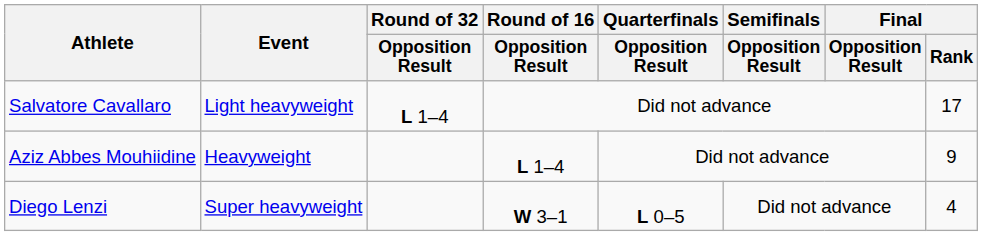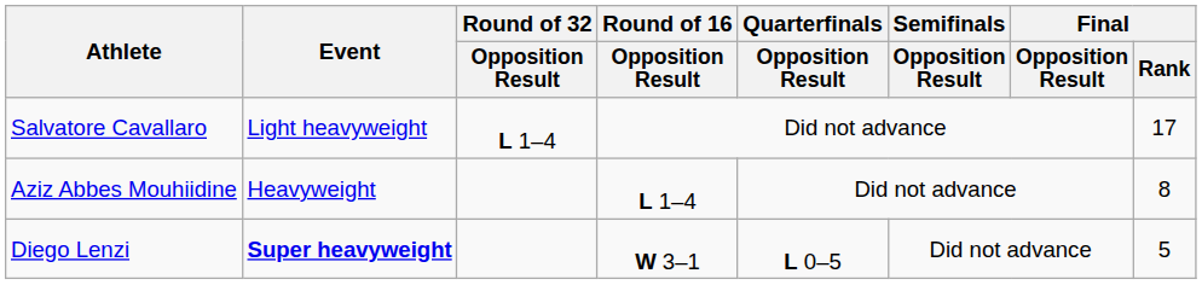 <table class="wikitable" style="font-size:90%">
 <tr>
 <th rowspan="2">Athlete</th>
 <th rowspan="2">Event</th>
 <th>Round of 32</th>
 <th>Round of 16</th>
 <th>Quarterfinals</th>
 <th>Semifinals</th>
 <th colspan=2>Final</th>
 </tr>
 <tr style="font-size:95%">
 <th>Opposition<br>Result</th>
 <th>Opposition<br>Result</th>
 <th>Opposition<br>Result</th>
 <th>Opposition<br>Result</th>
 <th>Opposition<br>Result</th>
 <th>Rank</th>
 </tr>
 <tr align=center>
 <td align=left><a href='#'>Salvatore Cavallaro</a></td>
 <td align=left><a href='#'>Light heavyweight</a></td>
 <td><br><strong>L</strong> 1–4</td>
 <td colspan=4>Did not advance</td>
 <td>17</td>
 </tr>
 <tr align=center>
 <td align=left><a href='#'>Aziz Abbes Mouhiidine</a></td>
 <td align=left><a href='#'>Heavyweight</a></td>
 <td></td>
 <td><br><strong>L</strong> 1–4</td>
 <td colspan=3>Did not advance</td>
-<td>9</td>
+<td>8</td>
 </tr>
 <tr align=center>
 <td align=left><a href='#'>Diego Lenzi</a></td>
-<td align=left><a href='#'>Super heavyweight</a></td>
+<td align=left><strong><a href='#'>Super heavyweight</a></strong></td>
 <td></td>
 <td><br><strong>W</strong> 3–1</td>
 <td><br><strong>L</strong> 0–5</td>
 <td colspan=2>Did not advance</td>
-<td>4</td>
+<td>5</td>
 </tr>
 </table>
